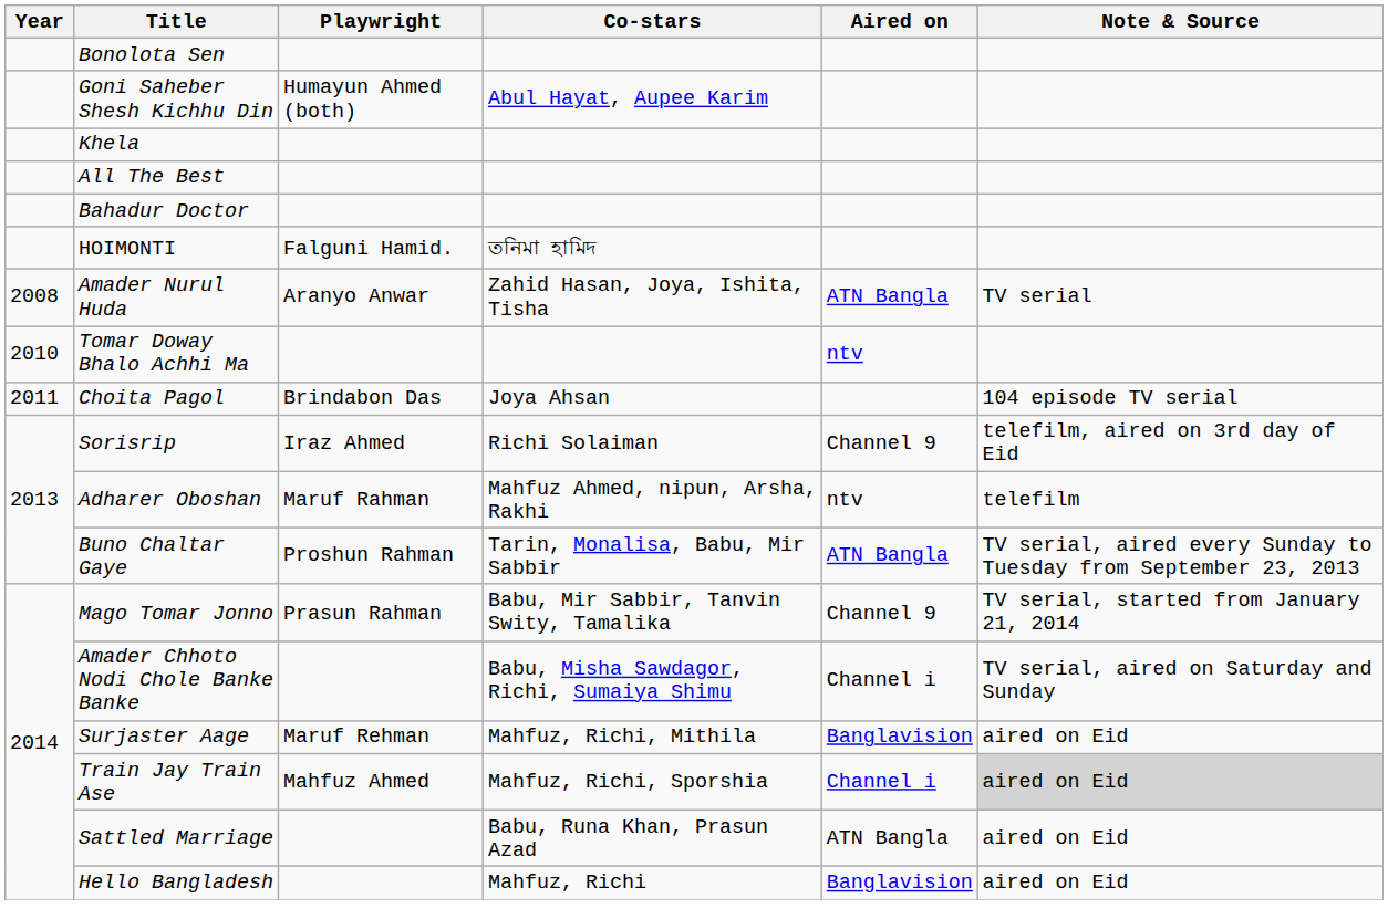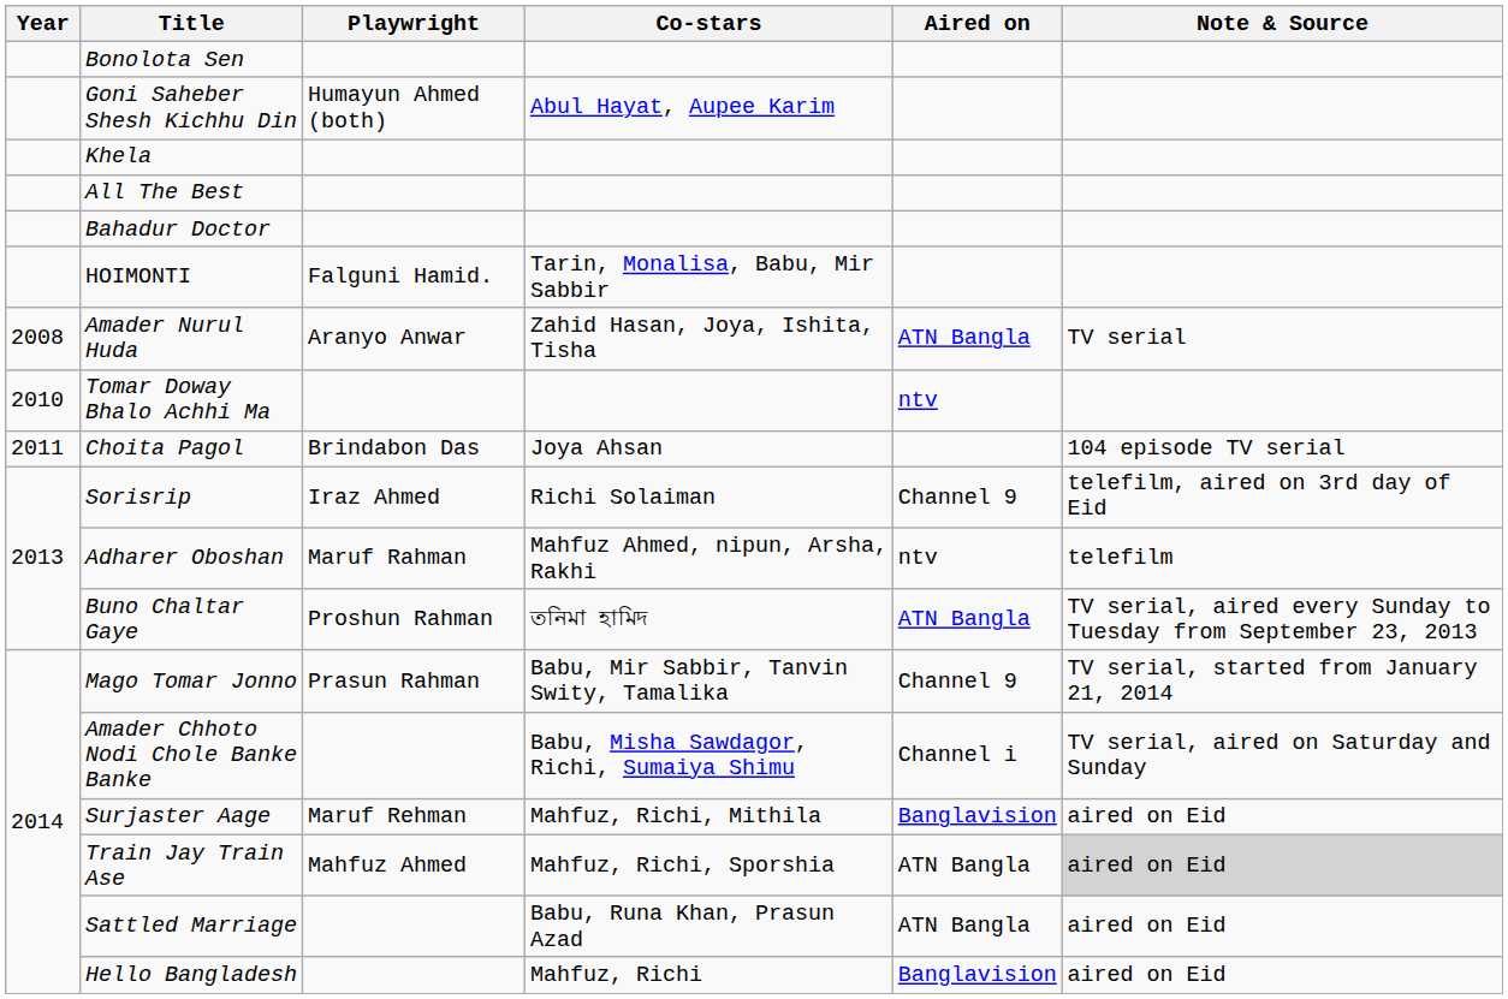 <table class="wikitable" width= "100%">
 <tr>
 <th width= "5%">Year</th>
 <th width= "15%">Title</th>
 <th width= "15%">Playwright</th>
 <th width= "25%">Co-stars</th>
 <th width= "10%">Aired on</th>
 <th width= "30%">Note & Source</th>
 </tr>
 <tr>
 <td></td>
 <td><em>Bonolota Sen</em></td>
 <td></td>
 <td></td>
 <td></td>
 <td></td>
 </tr>
 <tr>
 <td></td>
 <td><em>Goni Saheber Shesh Kichhu Din</em></td>
 <td>Humayun Ahmed (both)</td>
 <td><a href='#'>Abul Hayat</a>, <a href='#'>Aupee Karim</a></td>
 <td></td>
 <td></td>
 </tr>
 <tr>
 <td></td>
 <td><em>Khela</em></td>
 <td></td>
 <td></td>
 <td></td>
 <td></td>
 </tr>
 <tr>
 <td></td>
 <td><em>All The Best</em></td>
 <td></td>
 <td></td>
 <td></td>
 <td></td>
 </tr>
 <tr>
 <td></td>
 <td><em>Bahadur Doctor</em></td>
 <td></td>
 <td></td>
 <td></td>
 <td></td>
 </tr>
 <tr>
 <td></td>
 <td>HOIMONTI</td>
 <td>Falguni Hamid.</td>
-<td>তনিমা হামিদ</td>
+<td>Tarin, <a href='#'>Monalisa</a>, Babu, Mir Sabbir</td>
 <td></td>
 <td></td>
 </tr>
 <tr>
 <td>2008</td>
 <td><em>Amader Nurul Huda</em></td>
 <td>Aranyo Anwar</td>
 <td>Zahid Hasan, Joya, Ishita, Tisha</td>
 <td><a href='#'>ATN Bangla</a></td>
 <td>TV serial</td>
 </tr>
 <tr>
 <td rowspan="1">2010</td>
 <td><em>Tomar Doway Bhalo Achhi Ma</em></td>
 <td></td>
 <td></td>
 <td><a href='#'>ntv</a></td>
 <td></td>
 </tr>
 <tr>
 <td>2011</td>
 <td><em>Choita Pagol</em></td>
 <td>Brindabon Das</td>
 <td>Joya Ahsan</td>
 <td></td>
 <td>104 episode TV serial </td>
 </tr>
 <tr>
 <td rowspan="3">2013</td>
 <td><em>Sorisrip</em></td>
 <td>Iraz Ahmed</td>
 <td>Richi Solaiman</td>
 <td>Channel 9</td>
 <td>telefilm, aired on 3rd day of Eid </td>
 </tr>
 <tr>
 <td><em>Adharer Oboshan</em></td>
 <td>Maruf Rahman</td>
 <td>Mahfuz Ahmed, nipun, Arsha, Rakhi</td>
 <td>ntv</td>
 <td>telefilm</td>
 </tr>
 <tr>
 <td><em>Buno Chaltar Gaye</em></td>
 <td>Proshun Rahman</td>
-<td>Tarin, <a href='#'>Monalisa</a>, Babu, Mir Sabbir</td>
+<td>তনিমা হামিদ</td>
 <td><a href='#'>ATN Bangla</a></td>
 <td>TV serial, aired every Sunday to Tuesday from September 23, 2013 </td>
 </tr>
 <tr>
 <td rowspan="6">2014</td>
 <td><em>Mago Tomar Jonno</em></td>
 <td>Prasun Rahman</td>
 <td>Babu, Mir Sabbir, Tanvin Swity, Tamalika</td>
 <td>Channel 9</td>
 <td>TV serial, started from January 21, 2014</td>
 </tr>
 <tr>
 <td><em>Amader Chhoto Nodi Chole Banke Banke</em></td>
 <td></td>
 <td>Babu, <a href='#'>Misha Sawdagor</a>, Richi, <a href='#'>Sumaiya Shimu</a></td>
 <td>Channel i</td>
 <td>TV serial, aired on Saturday and Sunday</td>
 </tr>
 <tr>
 <td><em>Surjaster Aage</em></td>
 <td>Maruf Rehman</td>
 <td>Mahfuz, Richi, Mithila</td>
 <td><a href='#'>Banglavision</a></td>
 <td>aired on Eid</td>
 </tr>
 <tr>
 <td><em>Train Jay Train Ase</em></td>
 <td>Mahfuz Ahmed</td>
 <td>Mahfuz, Richi, Sporshia</td>
-<td><a href='#'>Channel i</a></td>
+<td>ATN Bangla</td>
 <td style="background: lightgrey;">aired on Eid</td>
 </tr>
 <tr>
 <td><em>Sattled Marriage</em></td>
 <td></td>
 <td>Babu, Runa Khan, Prasun Azad</td>
 <td>ATN Bangla</td>
 <td>aired on Eid</td>
 </tr>
 <tr>
 <td><em>Hello Bangladesh</em></td>
 <td></td>
 <td>Mahfuz, Richi</td>
 <td><a href='#'>Banglavision</a></td>
 <td>aired on Eid</td>
 </tr>
 </table>
